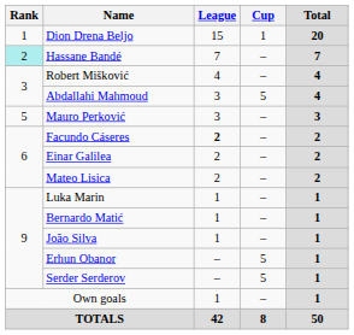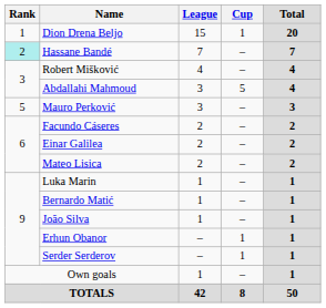 <table class="wikitable" style="font-size: 95%; text-align: center;">
 <tr>
 <th width=40>Rank</th>
 <th width=180>Name</th>
 <th width=50><a href='#'>League</a></th>
 <th width=50><a href='#'>Cup</a></th>
 <th width=70 style="background: #DCDCDC">Total</th>
 </tr>
 <tr>
 <td rowspan=1>1</td>
 <td style="text-align:left;"> <a href='#'>Dion Drena Beljo</a></td>
 <td>15</td>
 <td>1</td>
 <th style="background: #DCDCDC">20</th>
 </tr>
 <tr>
 <td rowspan=1 style="background: paleturquoise;">2</td>
 <td style="text-align:left;"> <a href='#'>Hassane Bandé</a></td>
 <td>7</td>
 <td>–</td>
 <th style="background: #DCDCDC">7</th>
 </tr>
 <tr>
 <td rowspan=2>3</td>
 <td style="text-align:left;"> Robert Mišković</td>
 <td>4</td>
 <td>–</td>
 <th style="background: #DCDCDC">4</th>
 </tr>
 <tr>
 <td style="text-align:left;"> <a href='#'>Abdallahi Mahmoud</a></td>
 <td>3</td>
 <td>5</td>
 <th style="background: #DCDCDC">4</th>
 </tr>
 <tr>
 <td rowspan=1>5</td>
 <td style="text-align:left;"> <a href='#'>Mauro Perković</a></td>
 <td>3</td>
 <td>–</td>
 <th style="background: #DCDCDC">3</th>
 </tr>
 <tr>
 <td rowspan=3>6</td>
 <td style="text-align:left;"> <a href='#'>Facundo Cáseres</a></td>
-<td><strong>2</strong></td>
+<td>2</td>
 <td>–</td>
 <th style="background: #DCDCDC">2</th>
 </tr>
 <tr>
 <td style="text-align:left;"> <a href='#'>Einar Galilea</a></td>
 <td>2</td>
 <td>–</td>
 <th style="background: #DCDCDC">2</th>
 </tr>
 <tr>
 <td style="text-align:left;"> <a href='#'>Mateo Lisica</a></td>
 <td>2</td>
 <td>–</td>
 <th style="background: #DCDCDC">2</th>
 </tr>
 <tr>
 <td rowspan=5>9</td>
 <td style="text-align:left;"> Luka Marin</td>
 <td>1</td>
 <td>–</td>
 <th style="background: #DCDCDC">1</th>
 </tr>
 <tr>
 <td style="text-align:left;"> <a href='#'>Bernardo Matić</a></td>
 <td>1</td>
 <td>–</td>
 <th style="background: #DCDCDC">1</th>
 </tr>
 <tr>
 <td style="text-align:left;"> <a href='#'>João Silva</a></td>
 <td>1</td>
 <td>–</td>
 <th style="background: #DCDCDC">1</th>
 </tr>
 <tr>
 <td style="text-align:left;"> <a href='#'>Erhun Obanor</a></td>
 <td>–</td>
-<td>5</td>
+<td>1</td>
 <th style="background: #DCDCDC">1</th>
 </tr>
 <tr>
 <td style="text-align:left;"> <a href='#'>Serder Serderov</a></td>
 <td>–</td>
-<td>5</td>
+<td>1</td>
 <th style="background: #DCDCDC">1</th>
 </tr>
 <tr>
 <td colspan=2 style="text-align:center;">Own goals</td>
 <td>1</td>
 <td>–</td>
 <th style="background: #DCDCDC">1</th>
 </tr>
 <tr>
 <th colspan="2" align="center" style="background: #DCDCDC">TOTALS</th>
 <th style="background: #DCDCDC">42</th>
 <th style="background: #DCDCDC">8</th>
 <th style="background: #DCDCDC">50</th>
 </tr>
 </table>
